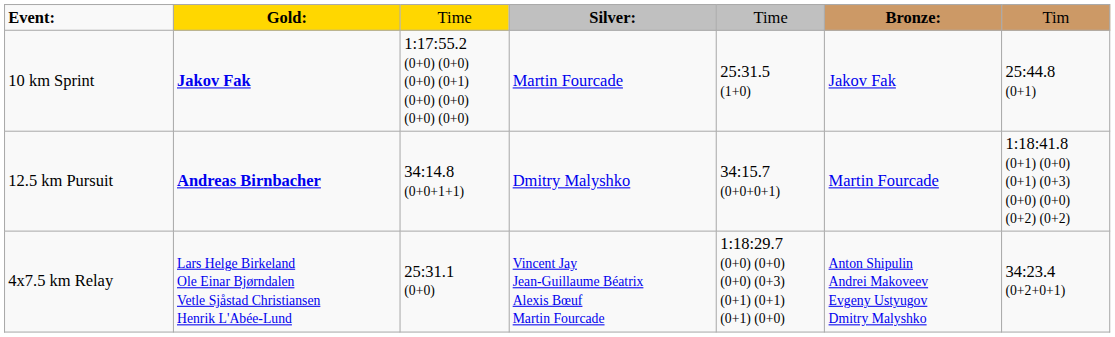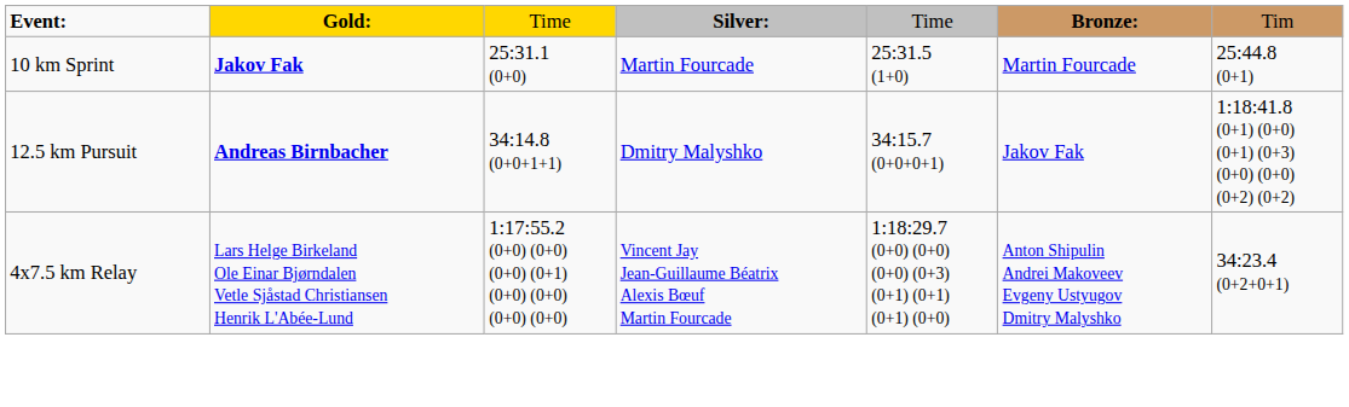 <table class="wikitable" width=85%>
 <tr>
 <td><strong>Event:</strong></td>
 <td style="text-align:center;background-color:gold;"><strong>Gold:</strong></td>
 <td style="text-align:center;background-color:gold;">Time</td>
 <td style="text-align:center;background-color:silver;"><strong>Silver:</strong></td>
 <td style="text-align:center;background-color:silver;">Time</td>
 <td style="text-align:center;background-color:#CC9966;"><strong>Bronze:</strong></td>
 <td style="text-align:center;background-color:#CC9966;">Tim</td>
 </tr>
 <tr>
 <td>10 km Sprint<br></td>
 <td><strong><a href='#'>Jakov Fak</a></strong><br><small></small></td>
-<td>1:17:55.2<br><small>(0+0) (0+0)<br>(0+0) (0+1)<br>(0+0) (0+0)<br>(0+0) (0+0)</small></td>
+<td>25:31.1<br><small>(0+0)</small></td>
 <td><a href='#'>Martin Fourcade</a><br><small></small></td>
 <td>25:31.5<br><small>(1+0)</small></td>
-<td><a href='#'>Jakov Fak</a><br><small></small></td>
+<td><a href='#'>Martin Fourcade</a><br><small></small></td>
 <td>25:44.8<br><small>(0+1)</small></td>
 </tr>
 <tr>
 <td>12.5 km Pursuit<br></td>
 <td><strong><a href='#'>Andreas Birnbacher</a></strong><br><small></small></td>
 <td>34:14.8<br><small>(0+0+1+1)</small></td>
 <td><a href='#'>Dmitry Malyshko</a><br><small></small></td>
 <td>34:15.7<br><small>(0+0+0+1)</small></td>
-<td><a href='#'>Martin Fourcade</a><br><small></small></td>
+<td><a href='#'>Jakov Fak</a><br><small></small></td>
 <td>1:18:41.8<br><small>(0+1) (0+0)<br>(0+1) (0+3)<br>(0+0) (0+0)<br>(0+2) (0+2)</small></td>
 </tr>
 <tr>
 <td>4x7.5 km Relay<br></td>
 <td><strong></strong><br><small><a href='#'>Lars Helge Birkeland</a><br><a href='#'>Ole Einar Bjørndalen</a><br><a href='#'>Vetle Sjåstad Christiansen</a><br><a href='#'>Henrik L'Abée-Lund</a></small></td>
-<td>25:31.1<br><small>(0+0)</small></td>
+<td>1:17:55.2<br><small>(0+0) (0+0)<br>(0+0) (0+1)<br>(0+0) (0+0)<br>(0+0) (0+0)</small></td>
 <td><br><small><a href='#'>Vincent Jay</a><br><a href='#'>Jean-Guillaume Béatrix</a><br><a href='#'>Alexis Bœuf</a><br><a href='#'>Martin Fourcade</a></small></td>
 <td>1:18:29.7<br><small>(0+0) (0+0)<br>(0+0) (0+3)<br>(0+1) (0+1)<br>(0+1) (0+0)</small></td>
 <td><br><small><a href='#'>Anton Shipulin</a><br><a href='#'>Andrei Makoveev</a><br><a href='#'>Evgeny Ustyugov</a><br><a href='#'>Dmitry Malyshko</a></small></td>
 <td>34:23.4<br><small>(0+2+0+1)</small></td>
 </tr>
 </table>
